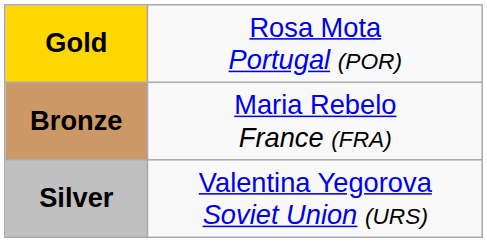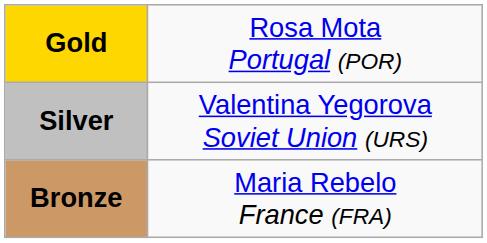 <table class="wikitable" style=" text-align:center; font-size:110%;" width="35%">
 <tr>
 <td bgcolor="gold"><strong>Gold</strong></td>
 <td> <a href='#'>Rosa Mota</a><br><em><a href='#'>Portugal</a> <small>(POR)</small></em></td>
 </tr>
 <tr>
+<td bgcolor="silver"><strong>Silver</strong></td>
+<td> <a href='#'>Valentina Yegorova</a><br><em><a href='#'>Soviet Union</a> <small>(URS)</small></em></td>
+</tr>
+<tr>
 <td bgcolor="CC9966"><strong>Bronze</strong></td>
 <td> <a href='#'>Maria Rebelo</a><br><em>France <small>(FRA)</small></em></td>
 </tr>
-<tr>
-<td bgcolor="silver"><strong>Silver</strong></td>
-<td> <a href='#'>Valentina Yegorova</a><br><em><a href='#'>Soviet Union</a> <small>(URS)</small></em></td>
-</tr>
 </table>
